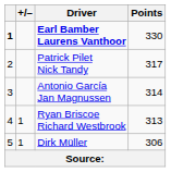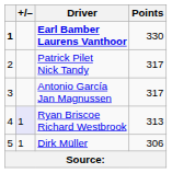 <table class="wikitable" style="font-size: 95%;">
 <tr>
 <th scope="col"></th>
 <th scope="col">+/–</th>
 <th scope="col">Driver</th>
 <th scope="col">Points</th>
 </tr>
 <tr>
 <td align=center><strong>1</strong></td>
 <td align="left"></td>
 <td><strong> <a href='#'>Earl Bamber</a><br> <a href='#'>Laurens Vanthoor</a></strong></td>
 <td align=right>330</td>
 </tr>
 <tr>
 <td align=center>2</td>
 <td align="left"></td>
 <td> <a href='#'>Patrick Pilet</a><br> <a href='#'>Nick Tandy</a></td>
 <td align=right>317</td>
 </tr>
 <tr>
 <td align=center>3</td>
 <td align="left"></td>
 <td> <a href='#'>Antonio García</a><br> <a href='#'>Jan Magnussen</a></td>
-<td align=right>314</td>
+<td align=right>317</td>
 </tr>
 <tr>
 <td align=center>4</td>
-<td align="left"> 1</td>
+<td align="left" style="background: lavender;"> 1</td>
 <td> <a href='#'>Ryan Briscoe</a><br> <a href='#'>Richard Westbrook</a></td>
 <td align=right>313</td>
 </tr>
 <tr>
 <td align=center>5</td>
 <td align="left"> 1</td>
 <td> <a href='#'>Dirk Müller</a></td>
 <td align=right>306</td>
 </tr>
 <tr>
 <th colspan=5>Source:</th>
 </tr>
 </table>
